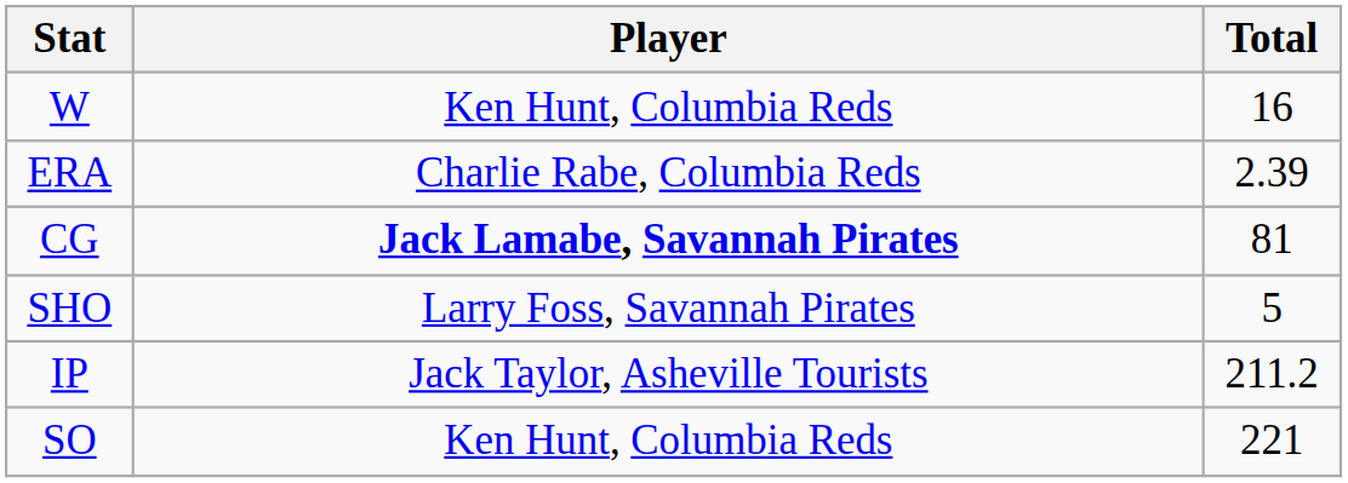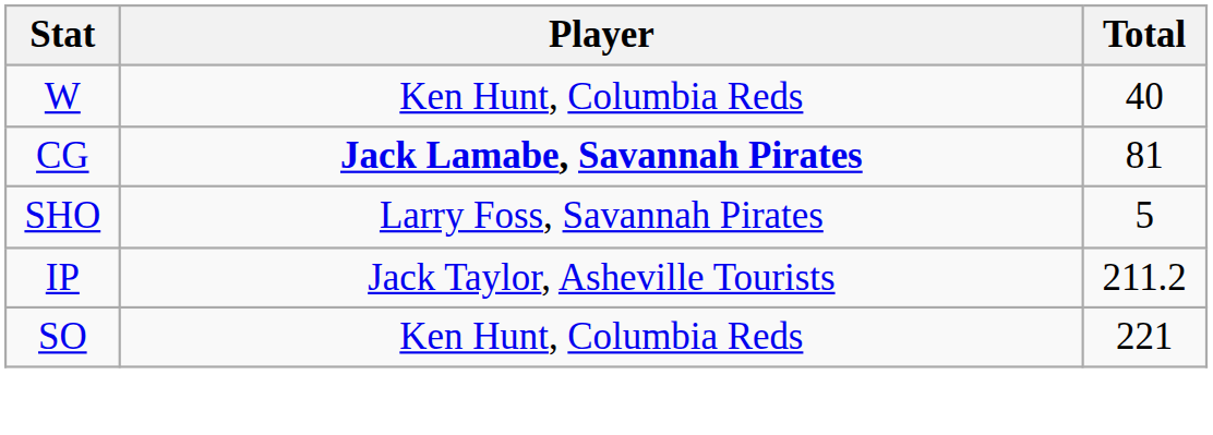 <table class="wikitable" width="40%" style="text-align:center;">
 <tr>
 <th width="5%">Stat</th>
 <th width="60%">Player</th>
 <th width="5%">Total</th>
 </tr>
 <tr>
 <td><a href='#'>W</a></td>
 <td><a href='#'>Ken Hunt</a>, <a href='#'>Columbia Reds</a></td>
-<td>16</td>
-</tr>
-<tr>
-<td><a href='#'>ERA</a></td>
-<td><a href='#'>Charlie Rabe</a>, <a href='#'>Columbia Reds</a></td>
-<td>2.39</td>
+<td>40</td>
 </tr>
 <tr>
 <td><a href='#'>CG</a></td>
 <td><strong><a href='#'>Jack Lamabe</a>, <a href='#'>Savannah Pirates</a></strong></td>
 <td>81</td>
 </tr>
 <tr>
 <td><a href='#'>SHO</a></td>
 <td><a href='#'>Larry Foss</a>, <a href='#'>Savannah Pirates</a></td>
 <td>5</td>
 </tr>
 <tr>
 <td><a href='#'>IP</a></td>
 <td><a href='#'>Jack Taylor</a>, <a href='#'>Asheville Tourists</a></td>
 <td>211.2</td>
 </tr>
 <tr>
 <td><a href='#'>SO</a></td>
 <td><a href='#'>Ken Hunt</a>, <a href='#'>Columbia Reds</a></td>
 <td>221</td>
 </tr>
 </table>
